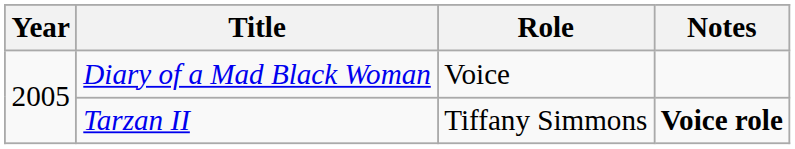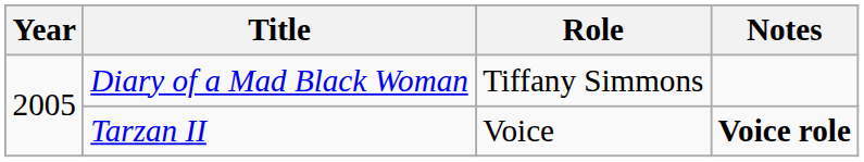 <table class="wikitable">
 <tr>
 <th>Year</th>
 <th>Title</th>
 <th>Role</th>
 <th>Notes</th>
 </tr>
 <tr>
 <td rowspan="2">2005</td>
 <td><em><a href='#'>Diary of a Mad Black Woman</a></em></td>
-<td>Voice</td>
+<td>Tiffany Simmons</td>
 <td></td>
 </tr>
 <tr>
 <td><em><a href='#'>Tarzan II</a></em></td>
-<td>Tiffany Simmons</td>
+<td>Voice</td>
 <td><strong>Voice role</strong></td>
 </tr>
 </table>
